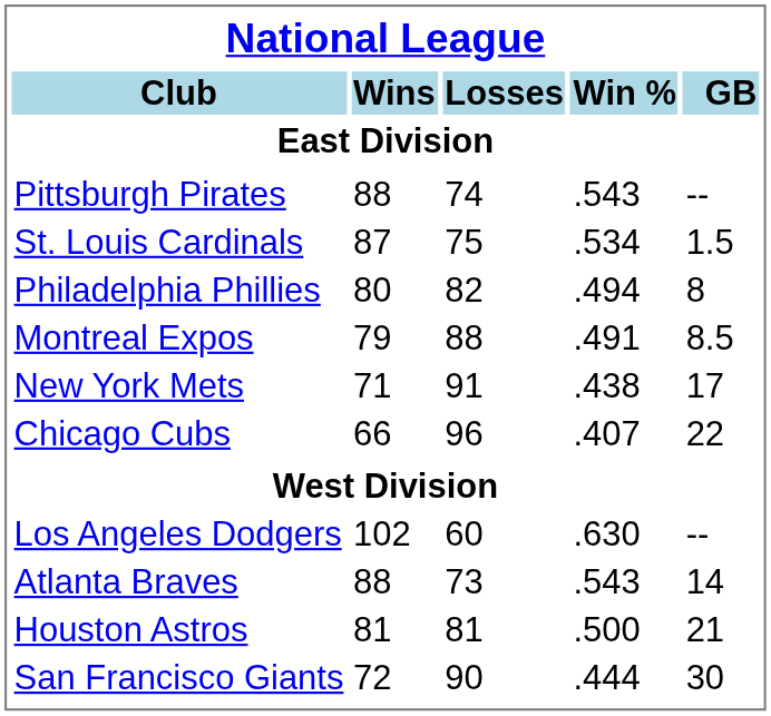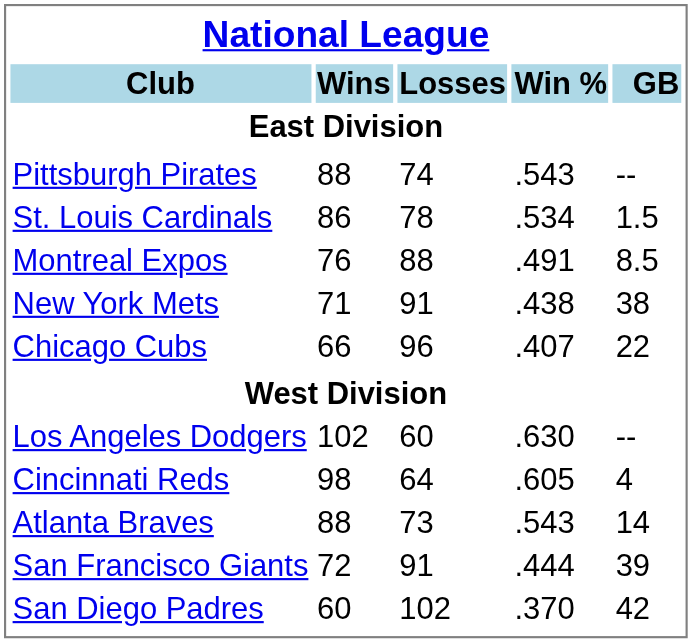 <table cellpadding="1" style="width:auto;font-size: 90%; border: 1px solid gray;">
 <tr align="center" style="font-size: larger;">
 <th colspan=5><a href='#'>National League</a></th>
 </tr>
 <tr style="background:lightblue;">
 <th>Club</th>
 <th>Wins</th>
 <th>Losses</th>
 <th>Win %</th>
 <th>  GB</th>
 </tr>
 <tr align="center" style="vertical-align: middle;" style="background:lightblue;">
 <th colspan=5>East Division</th>
 </tr>
 <tr>
 </tr>
 <tr>
 <td><a href='#'>Pittsburgh Pirates</a></td>
 <td>88</td>
 <td>74</td>
 <td>.543</td>
 <td>--</td>
 </tr>
 <tr>
 <td><a href='#'>St. Louis Cardinals</a></td>
-<td>87</td>
-<td>75</td>
+<td>86</td>
+<td>78</td>
 <td>.534</td>
 <td>1.5</td>
 </tr>
 <tr>
-<td><a href='#'>Philadelphia Phillies</a></td>
-<td>80</td>
-<td>82</td>
-<td>.494</td>
-<td>8</td>
-</tr>
-<tr>
 <td><a href='#'>Montreal Expos</a></td>
-<td>79</td>
+<td>76</td>
 <td>88</td>
 <td>.491</td>
 <td>8.5</td>
 </tr>
 <tr>
 <td><a href='#'>New York Mets</a></td>
 <td>71</td>
 <td>91</td>
 <td>.438</td>
-<td>17</td>
+<td>38</td>
 </tr>
 <tr>
 <td><a href='#'>Chicago Cubs</a></td>
 <td>66</td>
 <td>96</td>
 <td>.407</td>
 <td>22</td>
 </tr>
 <tr>
 </tr>
 <tr align="center" style="vertical-align: middle;" style="background:lightblue;">
 <th colspan=5>West Division</th>
 </tr>
 <tr>
 <td><a href='#'>Los Angeles Dodgers</a></td>
 <td>102</td>
 <td>60</td>
 <td>.630</td>
 <td>--</td>
 </tr>
 <tr>
+<td><a href='#'>Cincinnati Reds</a></td>
+<td>98</td>
+<td>64</td>
+<td>.605</td>
+<td>4</td>
+</tr>
+<tr>
 <td><a href='#'>Atlanta Braves</a></td>
 <td>88</td>
 <td>73</td>
 <td>.543</td>
 <td>14</td>
 </tr>
 <tr>
-<td><a href='#'>Houston Astros</a></td>
-<td>81</td>
-<td>81</td>
-<td>.500</td>
-<td>21</td>
+<td><a href='#'>San Francisco Giants</a></td>
+<td>72</td>
+<td>91</td>
+<td>.444</td>
+<td>39</td>
 </tr>
 <tr>
-<td><a href='#'>San Francisco Giants</a></td>
-<td>72</td>
-<td>90</td>
-<td>.444</td>
-<td>30</td>
+<td><a href='#'>San Diego Padres</a></td>
+<td>60</td>
+<td>102</td>
+<td>.370</td>
+<td>42</td>
 </tr>
 <tr>
 </tr>
 </table>
